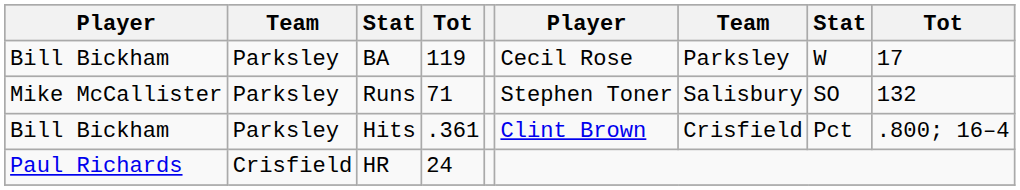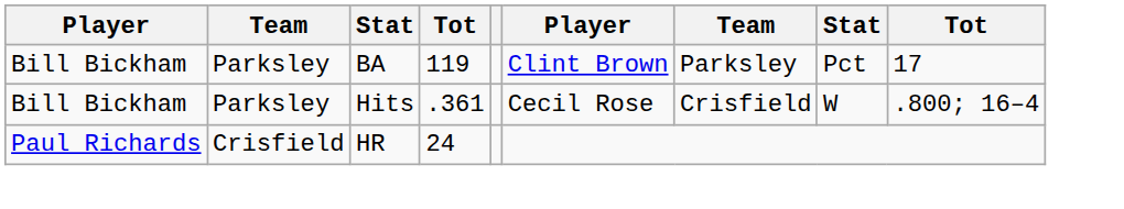 <table class="wikitable">
 <tr>
 <th>Player</th>
 <th>Team</th>
 <th>Stat</th>
 <th>Tot</th>
 <th></th>
 <th>Player</th>
 <th>Team</th>
 <th>Stat</th>
 <th>Tot</th>
 </tr>
 <tr>
 <td>Bill Bickham</td>
 <td>Parksley</td>
 <td>BA</td>
 <td>119</td>
 <td></td>
-<td>Cecil Rose</td>
+<td><a href='#'>Clint Brown</a></td>
 <td>Parksley</td>
-<td>W</td>
+<td>Pct</td>
 <td>17</td>
-</tr>
-<tr>
-<td>Mike McCallister</td>
-<td>Parksley</td>
-<td>Runs</td>
-<td>71</td>
-<td></td>
-<td>Stephen Toner</td>
-<td>Salisbury</td>
-<td>SO</td>
-<td>132</td>
 </tr>
 <tr>
 <td>Bill Bickham</td>
 <td>Parksley</td>
 <td>Hits</td>
 <td>.361</td>
 <td></td>
-<td><a href='#'>Clint Brown</a></td>
+<td>Cecil Rose</td>
 <td>Crisfield</td>
-<td>Pct</td>
+<td>W</td>
 <td>.800; 16–4</td>
 </tr>
 <tr>
 <td><a href='#'>Paul Richards</a></td>
 <td>Crisfield</td>
 <td>HR</td>
 <td>24</td>
 <td></td>
 </tr>
 </table>
